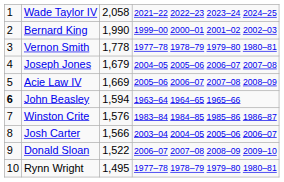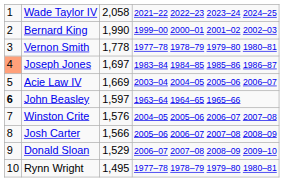 <table class="wikitable">
 <tr>
 <td>1</td>
 <td><a href='#'>Wade Taylor IV</a></td>
 <td>2,058</td>
 <td style="font-size:80%;"><a href='#'>2021–22</a> <a href='#'>2022–23</a> <a href='#'>2023–24</a> <a href='#'>2024–25</a></td>
 </tr>
 <tr>
 <td>2</td>
 <td><a href='#'>Bernard King</a></td>
 <td>1,990</td>
 <td style="font-size:80%;"><a href='#'>1999–00</a> <a href='#'>2000–01</a> <a href='#'>2001–02</a> <a href='#'>2002–03</a></td>
 </tr>
 <tr>
 <td>3</td>
 <td><a href='#'>Vernon Smith</a></td>
 <td>1,778</td>
 <td style="font-size:80%;"><a href='#'>1977–78</a> <a href='#'>1978–79</a> <a href='#'>1979–80</a> <a href='#'>1980–81</a></td>
 </tr>
 <tr>
-<td>4</td>
+<td style="background: lightsalmon;">4</td>
 <td><a href='#'>Joseph Jones</a></td>
-<td>1,679</td>
-<td style="font-size:80%;"><a href='#'>2004–05</a> <a href='#'>2005–06</a> <a href='#'>2006–07</a> <a href='#'>2007–08</a></td>
+<td>1,697</td>
+<td style="font-size:80%;"><a href='#'>1983–84</a> <a href='#'>1984–85</a> <a href='#'>1985–86</a> <a href='#'>1986–87</a></td>
 </tr>
 <tr>
 <td>5</td>
 <td><a href='#'>Acie Law IV</a></td>
 <td>1,669</td>
-<td style="font-size:80%;"><a href='#'>2005–06</a> <a href='#'>2006–07</a> <a href='#'>2007–08</a> <a href='#'>2008–09</a></td>
+<td style="font-size:80%;"><a href='#'>2003–04</a> <a href='#'>2004–05</a> <a href='#'>2005–06</a> <a href='#'>2006–07</a></td>
 </tr>
 <tr>
 <td><strong>6</strong></td>
 <td><a href='#'>John Beasley</a></td>
-<td>1,594</td>
+<td>1,597</td>
 <td style="font-size:80%;"><a href='#'>1963–64</a> <a href='#'>1964–65</a> <a href='#'>1965–66</a></td>
 </tr>
 <tr>
 <td>7</td>
 <td><a href='#'>Winston Crite</a></td>
 <td>1,576</td>
-<td style="font-size:80%;"><a href='#'>1983–84</a> <a href='#'>1984–85</a> <a href='#'>1985–86</a> <a href='#'>1986–87</a></td>
+<td style="font-size:80%;"><a href='#'>2004–05</a> <a href='#'>2005–06</a> <a href='#'>2006–07</a> <a href='#'>2007–08</a></td>
 </tr>
 <tr>
 <td>8</td>
 <td><a href='#'>Josh Carter</a></td>
 <td>1,566</td>
-<td style="font-size:80%;"><a href='#'>2003–04</a> <a href='#'>2004–05</a> <a href='#'>2005–06</a> <a href='#'>2006–07</a></td>
+<td style="font-size:80%;"><a href='#'>2005–06</a> <a href='#'>2006–07</a> <a href='#'>2007–08</a> <a href='#'>2008–09</a></td>
 </tr>
 <tr>
 <td>9</td>
 <td><a href='#'>Donald Sloan</a></td>
-<td>1,522</td>
+<td>1,529</td>
 <td style="font-size:80%;"><a href='#'>2006–07</a> <a href='#'>2007–08</a> <a href='#'>2008–09</a> <a href='#'>2009–10</a></td>
 </tr>
 <tr>
 <td>10</td>
 <td>Rynn Wright</td>
 <td>1,495</td>
 <td style="font-size:80%;"><a href='#'>1977–78</a> <a href='#'>1978–79</a> <a href='#'>1979–80</a> <a href='#'>1980–81</a></td>
 </tr>
 </table>
